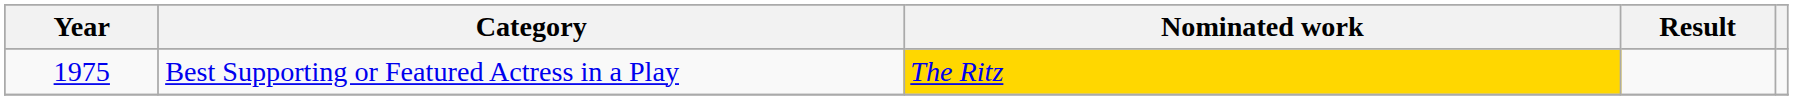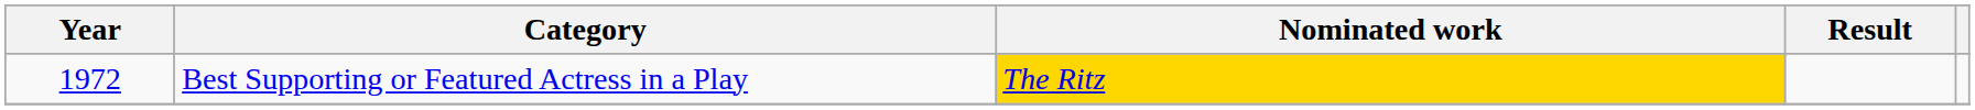 <table class=wikitable>
 <tr>
 <th scope="col" style="width:5em;">Year</th>
 <th scope="col" style="width:26em;">Category</th>
 <th scope="col" style="width:25em;">Nominated work</th>
 <th scope="col" style="width:5em;">Result</th>
 <th></th>
 </tr>
 <tr>
-<td style="text-align:center;"><a href='#'>1975</a></td>
+<td style="text-align:center;"><a href='#'>1972</a></td>
 <td><a href='#'>Best Supporting or Featured Actress in a Play</a></td>
 <td style="background: gold;"><em><a href='#'>The Ritz</a></em></td>
 <td></td>
 <td style="text-align:center;"></td>
 </tr>
 <tr>
 </tr>
 </table>
